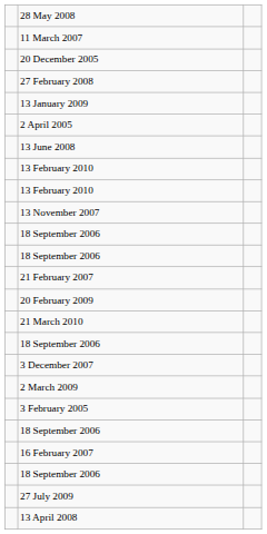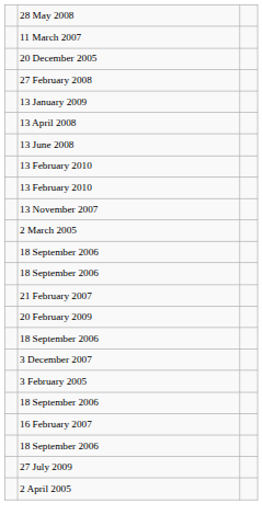 <table class="wikitable" style="font-size: 89%; float: left; width: 25em; margin-right: 1em; line-height: 1.65em !important; height: 675px;">
 <tr>
 <td></td>
 <td>28 May 2008</td>
 <td> </td>
 </tr>
 <tr>
 <td></td>
 <td>11 March 2007</td>
 <td> </td>
 </tr>
 <tr>
 <td></td>
 <td>20 December 2005</td>
 <td> </td>
 </tr>
 <tr>
 <td></td>
 <td>27 February 2008</td>
 <td> </td>
 </tr>
 <tr>
 <td></td>
 <td>13 January 2009</td>
 <td> </td>
 </tr>
 <tr>
 <td></td>
-<td>2 April 2005</td>
+<td>13 April 2008</td>
 <td> </td>
 </tr>
 <tr>
 <td></td>
 <td>13 June 2008</td>
 <td> </td>
 </tr>
 <tr>
 <td></td>
 <td>13 February 2010</td>
 <td> </td>
 </tr>
 <tr>
 <td></td>
 <td>13 February 2010</td>
 <td> </td>
 </tr>
 <tr>
 <td></td>
 <td>13 November 2007</td>
 <td> </td>
 </tr>
 <tr>
 <td></td>
+<td>2 March 2005</td>
+<td> </td>
+</tr>
+<tr>
+<td></td>
 <td>18 September 2006</td>
 <td> </td>
 </tr>
 <tr>
 <td></td>
 <td>18 September 2006</td>
 <td> </td>
 </tr>
 <tr>
 <td></td>
 <td>21 February 2007</td>
 <td> </td>
 </tr>
 <tr>
 <td></td>
 <td>20 February 2009</td>
 <td> </td>
 </tr>
 <tr>
 <td></td>
-<td>21 March 2010</td>
-<td> </td>
-</tr>
-<tr>
-<td></td>
 <td>18 September 2006</td>
 <td> </td>
 </tr>
 <tr>
 <td></td>
 <td>3 December 2007</td>
-<td> </td>
-</tr>
-<tr>
-<td></td>
-<td>2 March 2009</td>
 <td> </td>
 </tr>
 <tr>
 <td></td>
 <td>3 February 2005</td>
 <td> </td>
 </tr>
 <tr>
 <td></td>
 <td>18 September 2006</td>
 <td> </td>
 </tr>
 <tr>
 <td></td>
 <td>16 February 2007</td>
 <td> </td>
 </tr>
 <tr>
 <td></td>
 <td>18 September 2006</td>
 <td> </td>
 </tr>
 <tr>
 <td></td>
 <td>27 July 2009</td>
 <td> </td>
 </tr>
 <tr>
 <td></td>
-<td>13 April 2008</td>
+<td>2 April 2005</td>
 <td> </td>
 </tr>
 </table>
